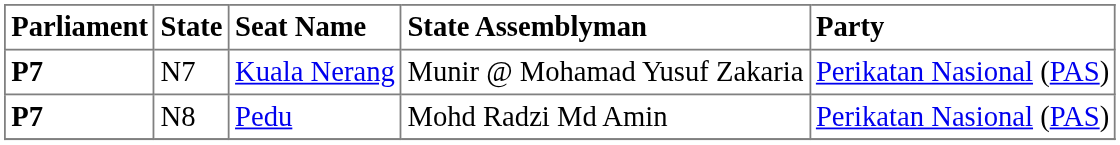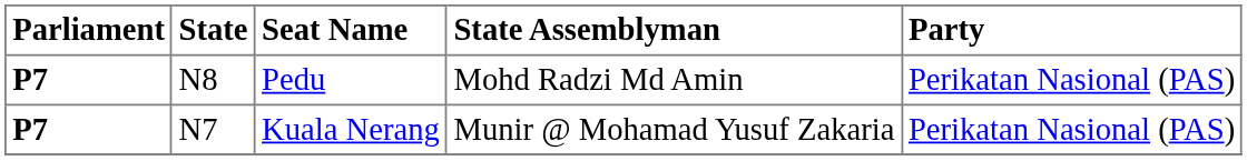 <table class="toccolours sortable" cellpadding="3" border="1" style="border-collapse:collapse; text-align: left;">
 <tr>
 <th align="center">Parliament</th>
 <th>State</th>
 <th>Seat Name</th>
 <th>State Assemblyman</th>
 <th>Party</th>
 </tr>
 <tr>
 <th align="left">P7</th>
+<td>N8</td>
+<td><a href='#'>Pedu</a></td>
+<td>Mohd Radzi Md Amin</td>
+<td><a href='#'>Perikatan Nasional</a> (<a href='#'>PAS</a>)</td>
+</tr>
+<tr>
+<th align="left">P7</th>
 <td>N7</td>
 <td><a href='#'>Kuala Nerang</a></td>
 <td>Munir @ Mohamad Yusuf Zakaria</td>
 <td><a href='#'>Perikatan Nasional</a> (<a href='#'>PAS</a>)</td>
 </tr>
 <tr>
-<th align="left">P7</th>
-<td>N8</td>
-<td><a href='#'>Pedu</a></td>
-<td>Mohd Radzi Md Amin</td>
-<td><a href='#'>Perikatan Nasional</a> (<a href='#'>PAS</a>)</td>
-</tr>
-<tr>
 </tr>
 </table>
